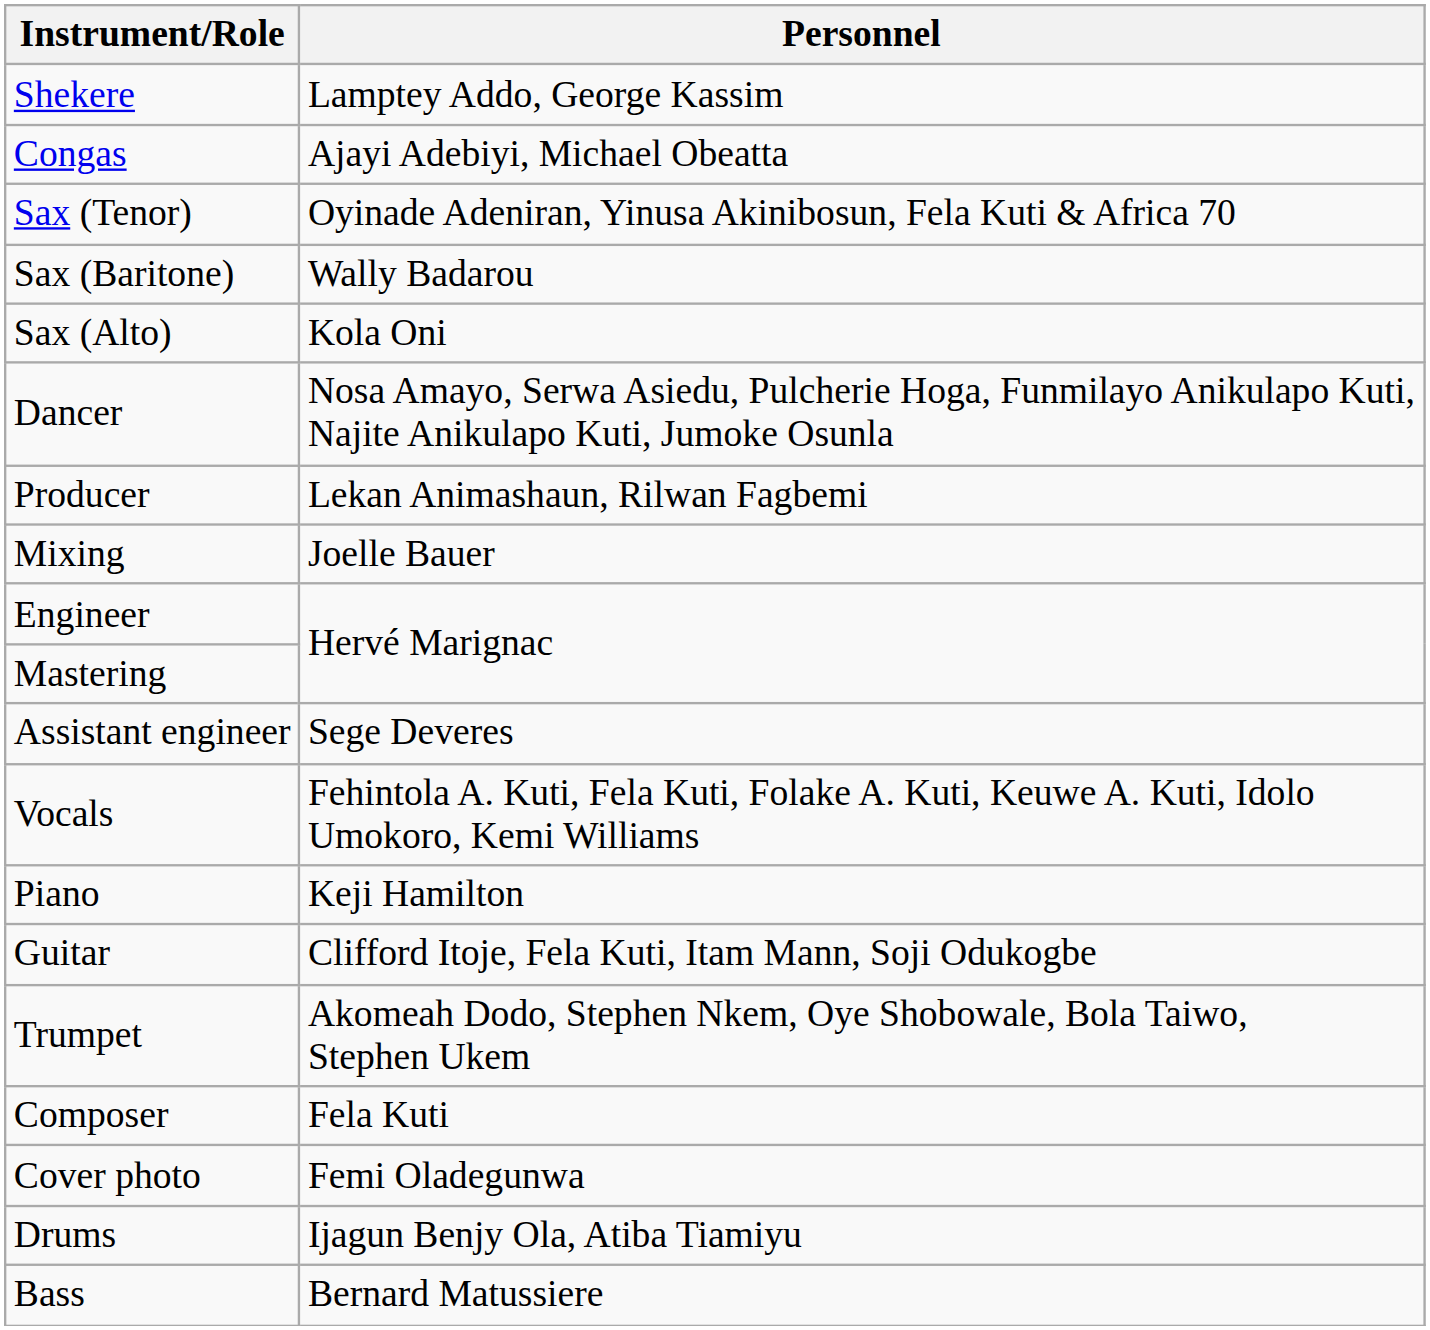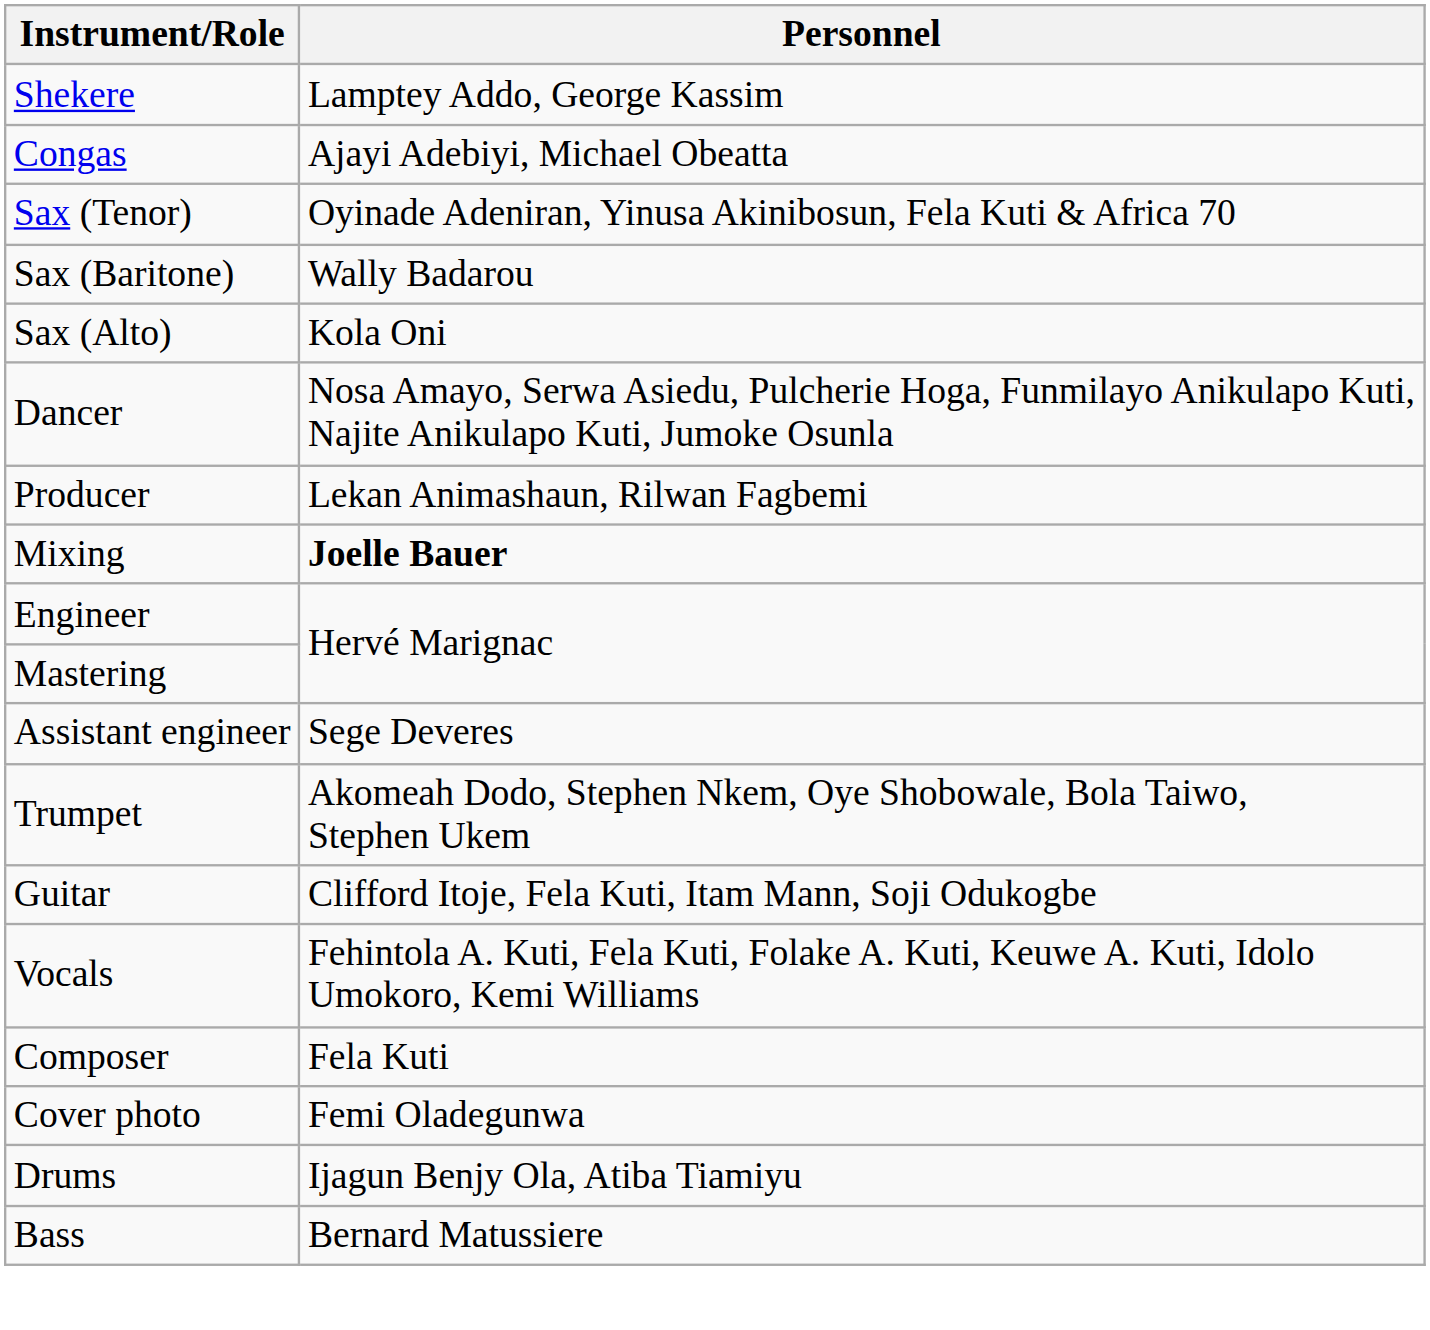 <table class="wikitable">
 <tr>
 <th>Instrument/Role</th>
 <th>Personnel</th>
 </tr>
 <tr>
 <td><a href='#'>Shekere</a></td>
 <td>Lamptey Addo, George Kassim</td>
 </tr>
 <tr>
 <td><a href='#'>Congas</a></td>
 <td>Ajayi Adebiyi, Michael Obeatta</td>
 </tr>
 <tr>
 <td><a href='#'>Sax</a> (Tenor)</td>
 <td>Oyinade Adeniran, Yinusa Akinibosun, Fela Kuti & Africa 70</td>
 </tr>
 <tr>
 <td>Sax (Baritone)</td>
 <td>Wally Badarou</td>
 </tr>
 <tr>
 <td>Sax (Alto)</td>
 <td>Kola Oni</td>
 </tr>
 <tr>
 <td>Dancer</td>
 <td>Nosa Amayo, Serwa Asiedu, Pulcherie Hoga, Funmilayo Anikulapo Kuti,<br>Najite Anikulapo Kuti, Jumoke Osunla</td>
 </tr>
 <tr>
 <td>Producer</td>
 <td>Lekan Animashaun, Rilwan Fagbemi</td>
 </tr>
 <tr>
 <td>Mixing</td>
-<td>Joelle Bauer</td>
+<td><strong>Joelle Bauer</strong></td>
 </tr>
 <tr>
 <td>Engineer</td>
 <td rowspan="2">Hervé Marignac</td>
 </tr>
 <tr>
 <td>Mastering</td>
 </tr>
 <tr>
 <td>Assistant engineer</td>
 <td>Sege Deveres</td>
 </tr>
 <tr>
-<td>Vocals</td>
-<td>Fehintola A. Kuti, Fela Kuti, Folake A. Kuti, Keuwe A. Kuti, Idolo<br>Umokoro, Kemi Williams</td>
-</tr>
-<tr>
-<td>Piano</td>
-<td>Keji Hamilton</td>
+<td>Trumpet</td>
+<td>Akomeah Dodo, Stephen Nkem, Oye Shobowale, Bola Taiwo,<br>Stephen Ukem</td>
 </tr>
 <tr>
 <td>Guitar</td>
 <td>Clifford Itoje, Fela Kuti, Itam Mann, Soji Odukogbe</td>
 </tr>
 <tr>
-<td>Trumpet</td>
-<td>Akomeah Dodo, Stephen Nkem, Oye Shobowale, Bola Taiwo,<br>Stephen Ukem</td>
+<td>Vocals</td>
+<td>Fehintola A. Kuti, Fela Kuti, Folake A. Kuti, Keuwe A. Kuti, Idolo<br>Umokoro, Kemi Williams</td>
 </tr>
 <tr>
 <td>Composer</td>
 <td>Fela Kuti</td>
 </tr>
 <tr>
 <td>Cover photo</td>
 <td>Femi Oladegunwa</td>
 </tr>
 <tr>
 <td>Drums</td>
 <td>Ijagun Benjy Ola, Atiba Tiamiyu</td>
 </tr>
 <tr>
 <td>Bass</td>
 <td>Bernard Matussiere</td>
 </tr>
 </table>
